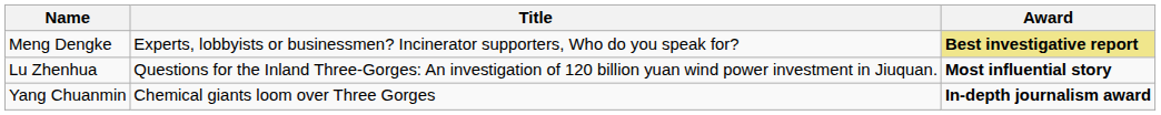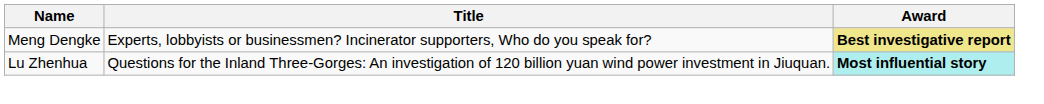 <table class="wikitable">
 <tr>
 <th>Name</th>
 <th>Title</th>
 <th>Award</th>
 </tr>
 <tr>
 <td>Meng Dengke</td>
 <td>Experts, lobbyists or businessmen? Incinerator supporters, Who do you speak for?</td>
 <td style="background: khaki;"><strong>Best investigative report</strong></td>
 </tr>
 <tr>
 <td>Lu Zhenhua</td>
 <td>Questions for the Inland Three-Gorges: An investigation of 120 billion yuan wind power investment in Jiuquan.</td>
-<td><strong>Most influential story</strong></td>
-</tr>
-<tr>
-<td>Yang Chuanmin</td>
-<td>Chemical giants loom over Three Gorges</td>
-<td><strong>In-depth journalism award</strong></td>
+<td style="background: paleturquoise;"><strong>Most influential story</strong></td>
 </tr>
 </table>
